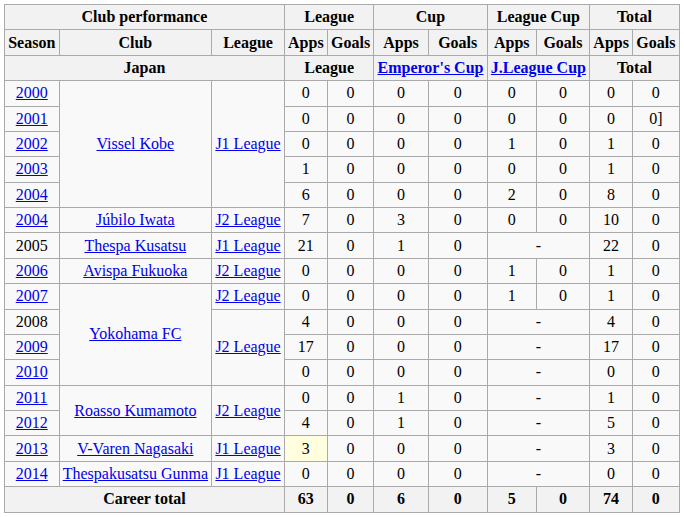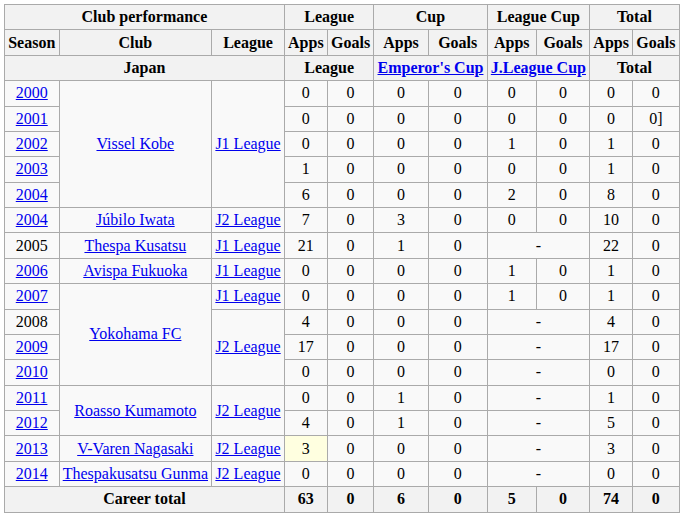 <table class="wikitable" style="text-align:center">
 <tr>
 <th colspan=3>Club performance</th>
 <th colspan=2>League</th>
 <th colspan=2>Cup</th>
 <th colspan=2>League Cup</th>
 <th colspan=2>Total</th>
 </tr>
 <tr>
 <th>Season</th>
 <th>Club</th>
 <th>League</th>
 <th>Apps</th>
 <th>Goals</th>
 <th>Apps</th>
 <th>Goals</th>
 <th>Apps</th>
 <th>Goals</th>
 <th>Apps</th>
 <th>Goals</th>
 </tr>
 <tr>
 <th colspan=3>Japan</th>
 <th colspan=2>League</th>
 <th colspan=2><a href='#'>Emperor's Cup</a></th>
 <th colspan=2><a href='#'>J.League Cup</a></th>
 <th colspan=2>Total</th>
 </tr>
 <tr>
 <td><a href='#'>2000</a></td>
 <td rowspan="5"><a href='#'>Vissel Kobe</a></td>
 <td rowspan="5"><a href='#'>J1 League</a></td>
 <td>0</td>
 <td>0</td>
 <td>0</td>
 <td>0</td>
 <td>0</td>
 <td>0</td>
 <td>0</td>
 <td>0</td>
 </tr>
 <tr>
 <td><a href='#'>2001</a></td>
 <td>0</td>
 <td>0</td>
 <td>0</td>
 <td>0</td>
 <td>0</td>
 <td>0</td>
 <td>0</td>
 <td>0]</td>
 </tr>
 <tr>
 <td><a href='#'>2002</a></td>
 <td>0</td>
 <td>0</td>
 <td>0</td>
 <td>0</td>
 <td>1</td>
 <td>0</td>
 <td>1</td>
 <td>0</td>
 </tr>
 <tr>
 <td><a href='#'>2003</a></td>
 <td>1</td>
 <td>0</td>
 <td>0</td>
 <td>0</td>
 <td>0</td>
 <td>0</td>
 <td>1</td>
 <td>0</td>
 </tr>
 <tr>
 <td><a href='#'>2004</a></td>
 <td>6</td>
 <td>0</td>
 <td>0</td>
 <td>0</td>
 <td>2</td>
 <td>0</td>
 <td>8</td>
 <td>0</td>
 </tr>
 <tr>
 <td><a href='#'>2004</a></td>
 <td><a href='#'>Júbilo Iwata</a></td>
 <td><a href='#'>J2 League</a></td>
 <td>7</td>
 <td>0</td>
 <td>3</td>
 <td>0</td>
 <td>0</td>
 <td>0</td>
 <td>10</td>
 <td>0</td>
 </tr>
 <tr>
 <td>2005</td>
 <td><a href='#'>Thespa Kusatsu</a></td>
 <td><a href='#'>J1 League</a></td>
 <td>21</td>
 <td>0</td>
 <td>1</td>
 <td>0</td>
 <td colspan="2">-</td>
 <td>22</td>
 <td>0</td>
 </tr>
 <tr>
 <td><a href='#'>2006</a></td>
 <td><a href='#'>Avispa Fukuoka</a></td>
-<td><a href='#'>J2 League</a></td>
+<td><a href='#'>J1 League</a></td>
 <td>0</td>
 <td>0</td>
 <td>0</td>
 <td>0</td>
 <td>1</td>
 <td>0</td>
 <td>1</td>
 <td>0</td>
 </tr>
 <tr>
 <td><a href='#'>2007</a></td>
 <td rowspan="4"><a href='#'>Yokohama FC</a></td>
-<td><a href='#'>J2 League</a></td>
+<td><a href='#'>J1 League</a></td>
 <td>0</td>
 <td>0</td>
 <td>0</td>
 <td>0</td>
 <td>1</td>
 <td>0</td>
 <td>1</td>
 <td>0</td>
 </tr>
 <tr>
 <td>2008</td>
 <td rowspan="3"><a href='#'>J2 League</a></td>
 <td>4</td>
 <td>0</td>
 <td>0</td>
 <td>0</td>
 <td colspan="2">-</td>
 <td>4</td>
 <td>0</td>
 </tr>
 <tr>
 <td><a href='#'>2009</a></td>
 <td>17</td>
 <td>0</td>
 <td>0</td>
 <td>0</td>
 <td colspan="2">-</td>
 <td>17</td>
 <td>0</td>
 </tr>
 <tr>
 <td><a href='#'>2010</a></td>
 <td>0</td>
 <td>0</td>
 <td>0</td>
 <td>0</td>
 <td colspan="2">-</td>
 <td>0</td>
 <td>0</td>
 </tr>
 <tr>
 <td><a href='#'>2011</a></td>
 <td rowspan="2"><a href='#'>Roasso Kumamoto</a></td>
 <td rowspan="2"><a href='#'>J2 League</a></td>
 <td>0</td>
 <td>0</td>
 <td>1</td>
 <td>0</td>
 <td colspan="2">-</td>
 <td>1</td>
 <td>0</td>
 </tr>
 <tr>
 <td><a href='#'>2012</a></td>
 <td>4</td>
 <td>0</td>
 <td>1</td>
 <td>0</td>
 <td colspan="2">-</td>
 <td>5</td>
 <td>0</td>
 </tr>
 <tr>
 <td><a href='#'>2013</a></td>
 <td><a href='#'>V-Varen Nagasaki</a></td>
-<td><a href='#'>J1 League</a></td>
+<td><a href='#'>J2 League</a></td>
 <td style="background: lightyellow;">3</td>
 <td>0</td>
 <td>0</td>
 <td>0</td>
 <td colspan="2">-</td>
 <td>3</td>
 <td>0</td>
 </tr>
 <tr>
 <td><a href='#'>2014</a></td>
 <td><a href='#'>Thespakusatsu Gunma</a></td>
-<td><a href='#'>J1 League</a></td>
+<td><a href='#'>J2 League</a></td>
 <td>0</td>
 <td>0</td>
 <td>0</td>
 <td>0</td>
 <td colspan="2">-</td>
 <td>0</td>
 <td>0</td>
 </tr>
 <tr>
 <th colspan=3>Career total</th>
 <th>63</th>
 <th>0</th>
 <th>6</th>
 <th>0</th>
 <th>5</th>
 <th>0</th>
 <th>74</th>
 <th>0</th>
 </tr>
 </table>
